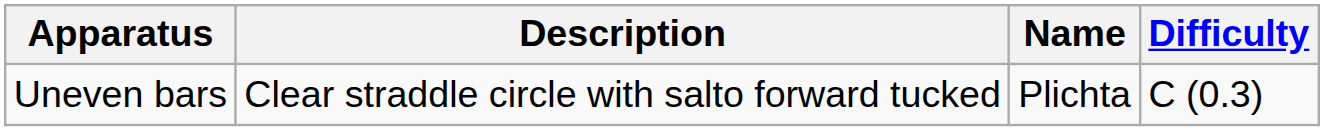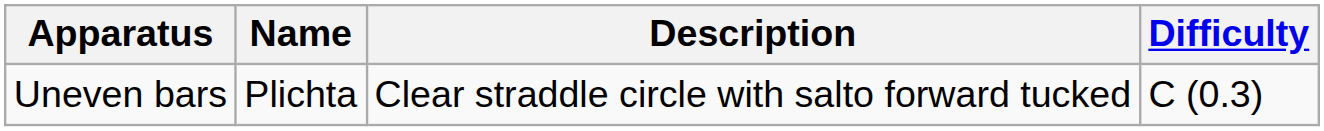 <table class="wikitable">
 <tr>
 <th>Apparatus</th>
+<th>Name</th>
 <th>Description</th>
-<th>Name</th>
 <th><a href='#'>Difficulty</a></th>
 </tr>
 <tr>
 <td>Uneven bars</td>
+<td>Plichta</td>
 <td>Clear straddle circle with salto forward tucked</td>
-<td>Plichta</td>
 <td>C (0.3)</td>
 </tr>
 </table>
